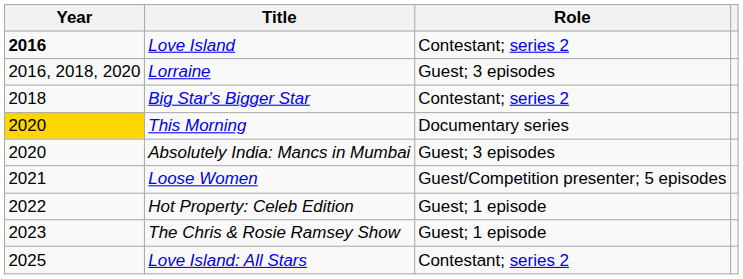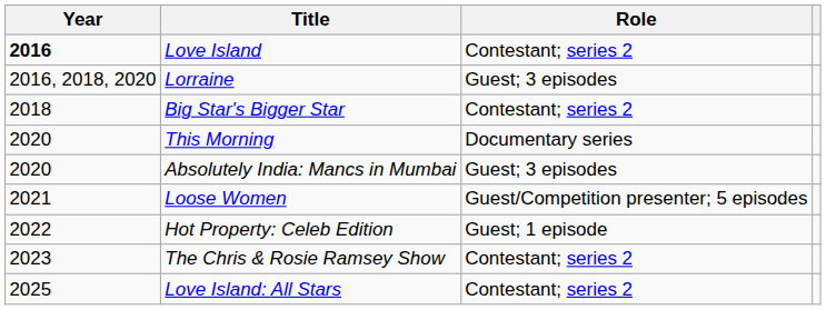 <table class="wikitable unsortable">
 <tr>
 <th>Year</th>
 <th>Title</th>
 <th>Role</th>
 <th class="unsortable"></th>
 </tr>
 <tr>
 <td><strong>2016</strong></td>
 <td><em><a href='#'>Love Island</a></em></td>
 <td>Contestant; <a href='#'>series 2</a></td>
 <td align="center"></td>
 </tr>
 <tr>
 <td>2016, 2018, 2020</td>
 <td><em><a href='#'>Lorraine</a></em></td>
 <td>Guest; 3 episodes</td>
 <td align="center"></td>
 </tr>
 <tr>
 <td>2018</td>
 <td><em><a href='#'>Big Star's Bigger Star</a></em></td>
 <td>Contestant; <a href='#'>series 2</a></td>
 <td align="center"></td>
 </tr>
 <tr>
-<td style="background: gold;">2020</td>
+<td>2020</td>
 <td><em><a href='#'>This Morning</a></em></td>
 <td>Documentary series</td>
 <td align="center"></td>
 </tr>
 <tr>
 <td>2020</td>
 <td><em>Absolutely India: Mancs in Mumbai</em></td>
 <td>Guest; 3 episodes</td>
 <td align="center"></td>
 </tr>
 <tr>
 <td>2021</td>
 <td><em><a href='#'>Loose Women</a></em></td>
 <td>Guest/Competition presenter; 5 episodes</td>
 <td align="center"></td>
 </tr>
 <tr>
 <td>2022</td>
 <td><em>Hot Property: Celeb Edition</em></td>
 <td>Guest; 1 episode</td>
 <td align="center"></td>
 </tr>
 <tr>
 <td>2023</td>
 <td><em>The Chris & Rosie Ramsey Show</em></td>
-<td>Guest; 1 episode</td>
+<td>Contestant; <a href='#'>series 2</a></td>
 <td align="center"></td>
 </tr>
 <tr>
 <td>2025</td>
 <td><em><a href='#'>Love Island: All Stars</a></em></td>
 <td>Contestant; <a href='#'>series 2</a></td>
 <td align="center"></td>
 </tr>
 </table>
